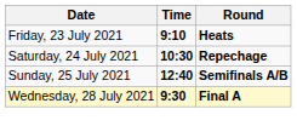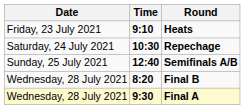 <table class="wikitable">
 <tr>
 <th>Date</th>
 <th>Time</th>
 <th>Round</th>
 </tr>
 <tr>
 <td>Friday, 23 July 2021</td>
 <td><strong>9:10</strong></td>
 <td><strong>Heats</strong></td>
 </tr>
 <tr>
 <td>Saturday, 24 July 2021</td>
 <td><strong>10:30</strong></td>
 <td><strong>Repechage</strong></td>
 </tr>
 <tr>
 <td>Sunday, 25 July 2021</td>
 <td><strong>12:40</strong></td>
 <td><strong>Semifinals A/B</strong></td>
 </tr>
+<tr>
+<td>Wednesday, 28 July 2021</td>
+<td><strong>8:20</strong></td>
+<td><strong>Final B</strong></td>
+</tr>
 <tr style="background:lemonchiffon">
 <td>Wednesday, 28 July 2021</td>
 <td><strong>9:30</strong></td>
 <td><strong>Final A</strong></td>
 </tr>
 </table>
